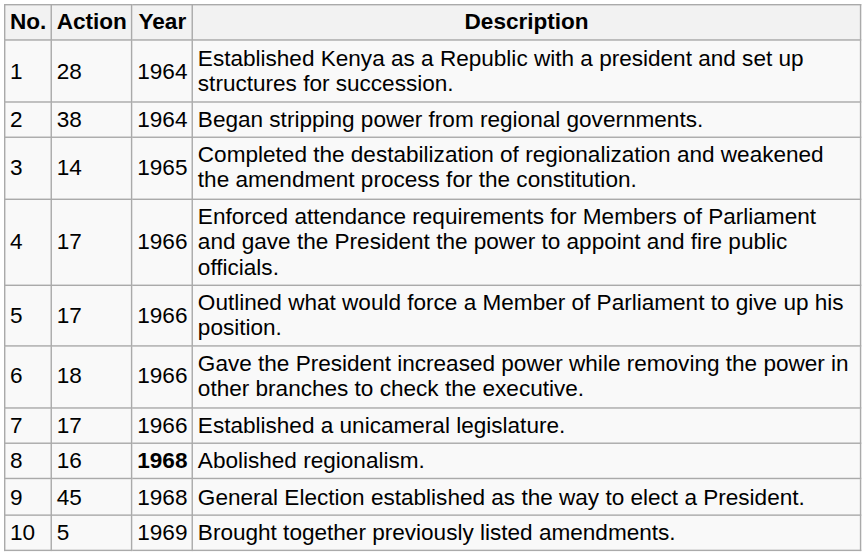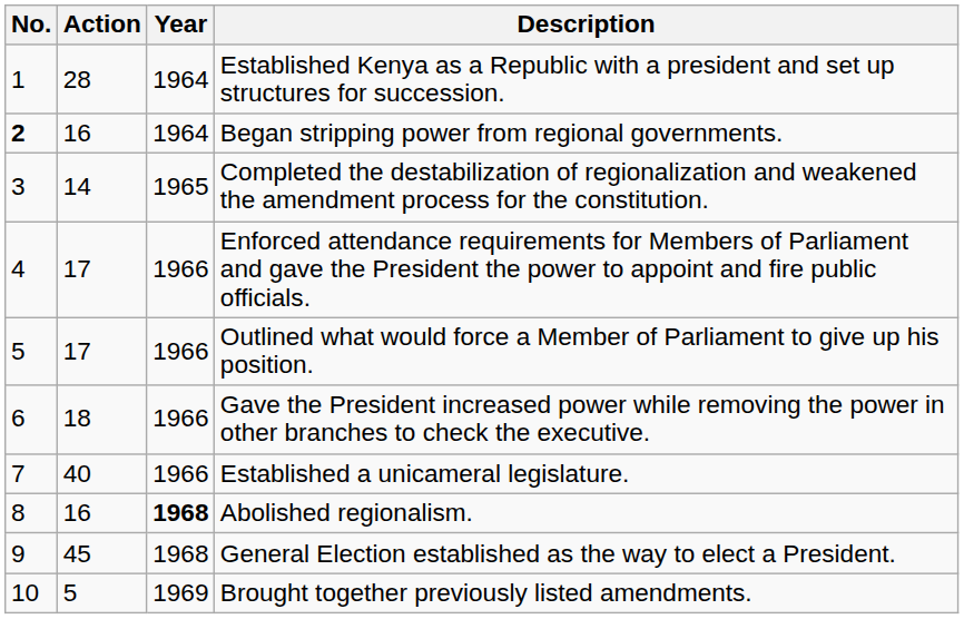 <table class="wikitable">
 <tr>
 <th>No.</th>
 <th>Action</th>
 <th>Year</th>
 <th>Description</th>
 </tr>
 <tr>
 <td>1</td>
 <td>28</td>
 <td>1964</td>
 <td>Established Kenya as a Republic with a president and set up structures for succession.</td>
 </tr>
 <tr>
-<td>2</td>
-<td>38</td>
+<td><strong>2</strong></td>
+<td>16</td>
 <td>1964</td>
 <td>Began stripping power from regional governments.</td>
 </tr>
 <tr>
 <td>3</td>
 <td>14</td>
 <td>1965</td>
 <td>Completed the destabilization of regionalization and weakened the amendment process for the constitution.</td>
 </tr>
 <tr>
 <td>4</td>
 <td>17</td>
 <td>1966</td>
 <td>Enforced attendance requirements for Members of Parliament and gave the President the power to appoint and fire public officials.</td>
 </tr>
 <tr>
 <td>5</td>
 <td>17</td>
 <td>1966</td>
 <td>Outlined what would force a Member of Parliament to give up his position.</td>
 </tr>
 <tr>
 <td>6</td>
 <td>18</td>
 <td>1966</td>
 <td>Gave the President increased power while removing the power in other branches to check the executive.</td>
 </tr>
 <tr>
 <td>7</td>
-<td>17</td>
+<td>40</td>
 <td>1966</td>
 <td>Established a unicameral legislature.</td>
 </tr>
 <tr>
 <td>8</td>
 <td>16</td>
 <td><strong>1968</strong></td>
 <td>Abolished regionalism.</td>
 </tr>
 <tr>
 <td>9</td>
 <td>45</td>
 <td>1968</td>
 <td>General Election established as the way to elect a President.</td>
 </tr>
 <tr>
 <td>10</td>
 <td>5</td>
 <td>1969</td>
 <td>Brought together previously listed amendments.</td>
 </tr>
 </table>
